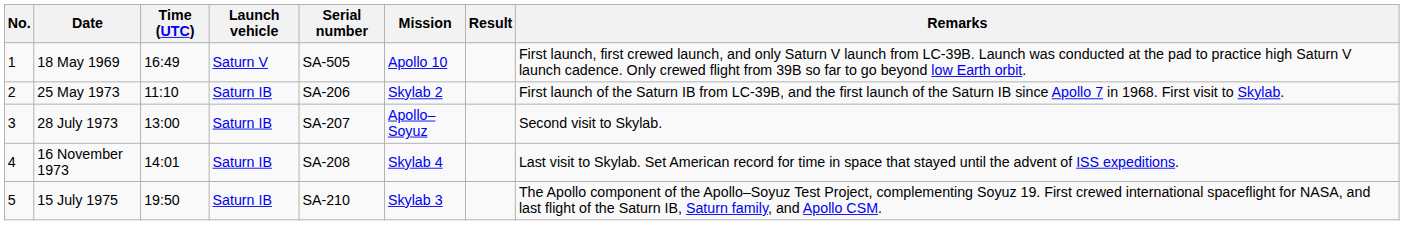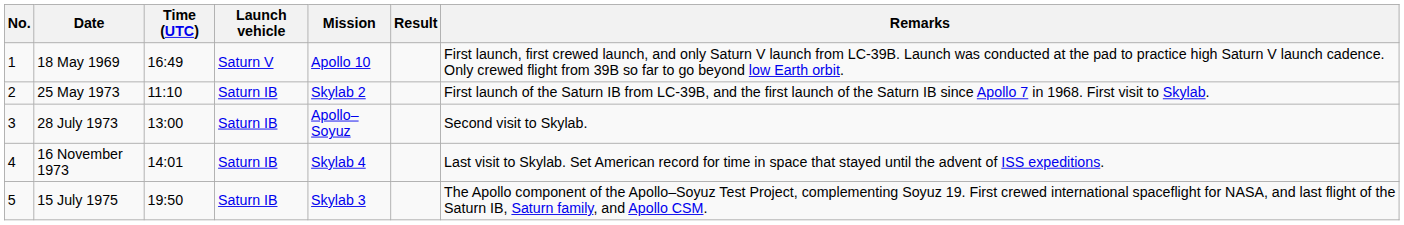 <table class="wikitable mw-collapsible mw-collapsed">
 <tr>
 <th>No.</th>
 <th>Date</th>
 <th>Time (<a href='#'>UTC</a>)</th>
 <th>Launch vehicle</th>
-<th>Serial number</th>
 <th>Mission</th>
 <th>Result</th>
 <th>Remarks</th>
 </tr>
 <tr>
 <td>1</td>
 <td>18 May 1969</td>
 <td>16:49</td>
 <td><a href='#'>Saturn V</a></td>
-<td>SA-505</td>
 <td><a href='#'>Apollo 10</a></td>
 <td></td>
 <td>First launch, first crewed launch, and only Saturn V launch from LC-39B. Launch was conducted at the pad to practice high Saturn V launch cadence. Only crewed flight from 39B so far to go beyond <a href='#'>low Earth orbit</a>.</td>
 </tr>
 <tr>
 <td>2</td>
 <td>25 May 1973</td>
 <td>11:10</td>
 <td><a href='#'>Saturn IB</a></td>
-<td>SA-206</td>
 <td><a href='#'>Skylab 2</a></td>
 <td></td>
 <td>First launch of the Saturn IB from LC-39B, and the first launch of the Saturn IB since <a href='#'>Apollo 7</a> in 1968. First visit to <a href='#'>Skylab</a>.</td>
 </tr>
 <tr>
 <td>3</td>
 <td>28 July 1973</td>
 <td>13:00</td>
 <td><a href='#'>Saturn IB</a></td>
-<td>SA-207</td>
 <td><a href='#'>Apollo–Soyuz</a></td>
 <td></td>
 <td>Second visit to Skylab.</td>
 </tr>
 <tr>
 <td>4</td>
 <td>16 November 1973</td>
 <td>14:01</td>
 <td><a href='#'>Saturn IB</a></td>
-<td>SA-208</td>
 <td><a href='#'>Skylab 4</a></td>
 <td></td>
 <td>Last visit to Skylab. Set American record for time in space that stayed until the advent of <a href='#'>ISS expeditions</a>.</td>
 </tr>
 <tr>
 <td>5</td>
 <td>15 July 1975</td>
 <td>19:50</td>
 <td><a href='#'>Saturn IB</a></td>
-<td>SA-210</td>
 <td><a href='#'>Skylab 3</a></td>
 <td></td>
 <td>The Apollo component of the Apollo–Soyuz Test Project, complementing Soyuz 19. First crewed international spaceflight for NASA, and last flight of the Saturn IB, <a href='#'>Saturn family</a>, and <a href='#'>Apollo CSM</a>.</td>
 </tr>
 </table>
